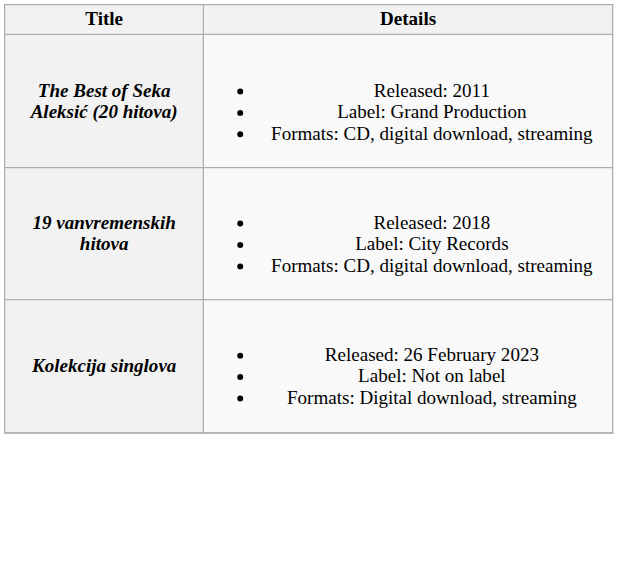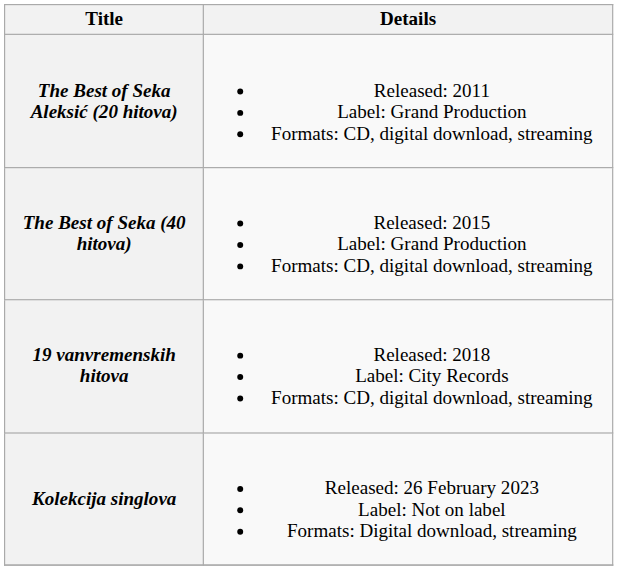 <table class="wikitable plainrowheaders" style="text-align:center;">
 <tr>
 <th scope="col" style="width:10em;">Title</th>
 <th scope="col" style="width:21em;">Details</th>
 </tr>
 <tr>
 <th scope="row"><em>The Best of Seka Aleksić (20 hitova)</em></th>
 <td><br><ul><li>Released: 2011</li><li>Label: Grand Production</li><li>Formats: CD, digital download, streaming</li></ul></td>
+</tr>
+<tr>
+<th scope="row"><em>The Best of Seka (40 hitova)</em></th>
+<td><br><ul><li>Released: 2015</li><li>Label: Grand Production</li><li>Formats: CD, digital download, streaming</li></ul></td>
 </tr>
 <tr>
 <th scope="row"><em>19 vanvremenskih hitova</em></th>
 <td><br><ul><li>Released: 2018</li><li>Label: City Records</li><li>Formats: CD, digital download, streaming</li></ul></td>
 </tr>
 <tr>
 <th scope="row"><em>Kolekcija singlova</em></th>
 <td><br><ul><li>Released: 26 February 2023</li><li>Label: Not on label</li><li>Formats: Digital download, streaming</li></ul></td>
 </tr>
 <tr>
 </tr>
 </table>
